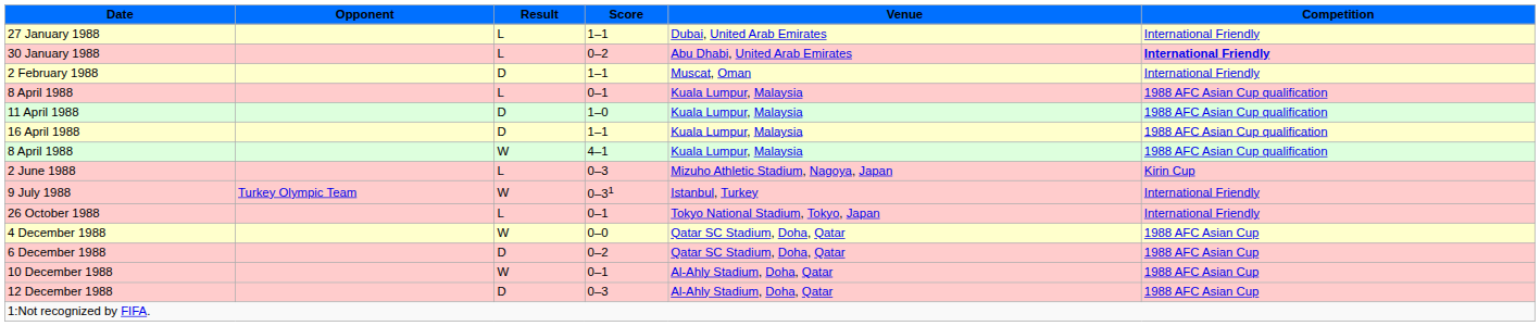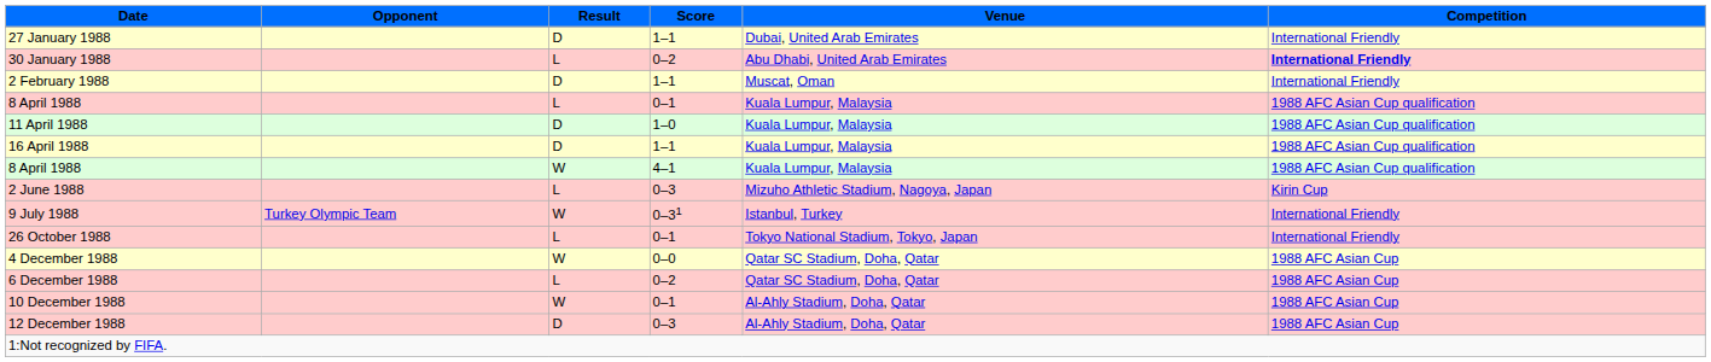 <table width=100% class="wikitable">
 <tr>
 <th style="background:#0070FF;"><span>Date</span></th>
 <th style="background:#0070FF;"><span>Opponent</span></th>
 <th style="background:#0070FF;"><span>Result</span></th>
 <th style="background:#0070FF;"><span>Score</span></th>
 <th style="background:#0070FF;"><span>Venue</span></th>
 <th style="background:#0070FF;"><span>Competition</span></th>
 </tr>
 <tr>
 </tr>
 <tr style="background:#ffc;">
 <td>27 January 1988</td>
 <td></td>
-<td>L</td>
+<td>D</td>
 <td>1–1</td>
 <td> <a href='#'>Dubai</a>, <a href='#'>United Arab Emirates</a></td>
 <td><a href='#'>International Friendly</a></td>
 </tr>
 <tr style="background:#fcc;">
 <td>30 January 1988</td>
 <td></td>
 <td>L</td>
 <td>0–2</td>
 <td> <a href='#'>Abu Dhabi</a>, <a href='#'>United Arab Emirates</a></td>
 <td><strong><a href='#'>International Friendly</a></strong></td>
 </tr>
 <tr style="background:#ffc;">
 <td>2 February 1988</td>
 <td></td>
 <td>D</td>
 <td>1–1</td>
 <td> <a href='#'>Muscat</a>, <a href='#'>Oman</a></td>
 <td><a href='#'>International Friendly</a></td>
 </tr>
 <tr style="background:#fcc;">
 <td>8 April 1988</td>
 <td></td>
 <td>L</td>
 <td>0–1</td>
 <td> <a href='#'>Kuala Lumpur</a>, <a href='#'>Malaysia</a></td>
 <td><a href='#'>1988 AFC Asian Cup qualification</a></td>
 </tr>
 <tr style="background:#dfd;">
 <td>11 April 1988</td>
 <td></td>
 <td>D</td>
 <td>1–0</td>
 <td> <a href='#'>Kuala Lumpur</a>, <a href='#'>Malaysia</a></td>
 <td><a href='#'>1988 AFC Asian Cup qualification</a></td>
 </tr>
 <tr style="background:#ffc;">
 <td>16 April 1988</td>
 <td></td>
 <td>D</td>
 <td>1–1</td>
 <td> <a href='#'>Kuala Lumpur</a>, <a href='#'>Malaysia</a></td>
 <td><a href='#'>1988 AFC Asian Cup qualification</a></td>
 </tr>
 <tr style="background:#dfd;">
 <td>8 April 1988</td>
 <td></td>
 <td>W</td>
 <td>4–1</td>
 <td> <a href='#'>Kuala Lumpur</a>, <a href='#'>Malaysia</a></td>
 <td><a href='#'>1988 AFC Asian Cup qualification</a></td>
 </tr>
 <tr style="background:#fcc;">
 <td>2 June 1988</td>
 <td></td>
 <td>L</td>
 <td>0–3</td>
 <td> <a href='#'>Mizuho Athletic Stadium</a>, <a href='#'>Nagoya</a>, <a href='#'>Japan</a></td>
 <td><a href='#'>Kirin Cup</a></td>
 </tr>
 <tr style="background:#fcc;">
 <td>9 July 1988</td>
 <td> <a href='#'>Turkey Olympic Team</a></td>
 <td>W</td>
 <td>0–3<sup>1</sup></td>
 <td> <a href='#'>Istanbul</a>, <a href='#'>Turkey</a></td>
 <td><a href='#'>International Friendly</a></td>
 </tr>
 <tr style="background:#fcc;">
 <td>26 October 1988</td>
 <td></td>
 <td>L</td>
 <td>0–1</td>
 <td> <a href='#'>Tokyo National Stadium</a>, <a href='#'>Tokyo</a>, <a href='#'>Japan</a></td>
 <td><a href='#'>International Friendly</a></td>
 </tr>
 <tr style="background:#ffc;">
 <td>4 December 1988</td>
 <td></td>
 <td>W</td>
 <td>0–0</td>
 <td> <a href='#'>Qatar SC Stadium</a>, <a href='#'>Doha</a>, <a href='#'>Qatar</a></td>
 <td><a href='#'>1988 AFC Asian Cup</a></td>
 </tr>
 <tr style="background:#fcc;">
 <td>6 December 1988</td>
 <td></td>
-<td>D</td>
+<td>L</td>
 <td>0–2</td>
 <td> <a href='#'>Qatar SC Stadium</a>, <a href='#'>Doha</a>, <a href='#'>Qatar</a></td>
 <td><a href='#'>1988 AFC Asian Cup</a></td>
 </tr>
 <tr style="background:#fcc;">
 <td>10 December 1988</td>
 <td></td>
 <td>W</td>
 <td>0–1</td>
 <td> <a href='#'>Al-Ahly Stadium</a>, <a href='#'>Doha</a>, <a href='#'>Qatar</a></td>
 <td><a href='#'>1988 AFC Asian Cup</a></td>
 </tr>
 <tr style="background:#fcc;">
 <td>12 December 1988</td>
 <td></td>
 <td>D</td>
 <td>0–3</td>
 <td> <a href='#'>Al-Ahly Stadium</a>, <a href='#'>Doha</a>, <a href='#'>Qatar</a></td>
 <td><a href='#'>1988 AFC Asian Cup</a></td>
 </tr>
 <tr>
 <td colspan=6 align=left>1:Not recognized by <a href='#'>FIFA</a>.</td>
 </tr>
 </table>
